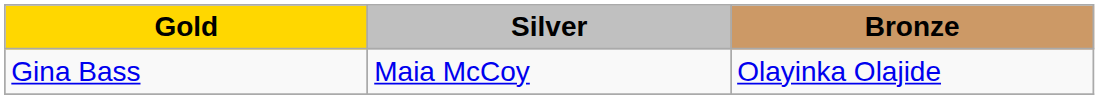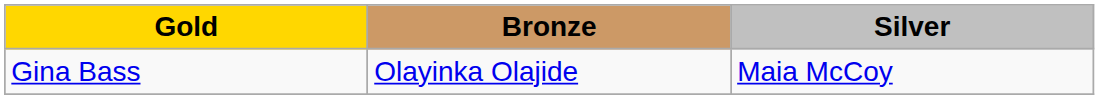 <table class="wikitable" style="text-align:left">
 <tr align="center">
 <td width=200 bgcolor=gold><strong>Gold</strong></td>
+<td width=200 bgcolor=CC9966><strong>Bronze</strong></td>
 <td width=200 bgcolor=silver><strong>Silver</strong></td>
-<td width=200 bgcolor=CC9966><strong>Bronze</strong></td>
 </tr>
 <tr>
 <td><a href='#'>Gina Bass</a><br></td>
+<td><a href='#'>Olayinka Olajide</a><br></td>
 <td><a href='#'>Maia McCoy</a><br></td>
-<td><a href='#'>Olayinka Olajide</a><br></td>
 </tr>
 </table>
